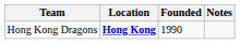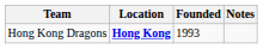 <table class="wikitable">
 <tr>
 <th>Team</th>
 <th>Location</th>
 <th>Founded</th>
 <th>Notes</th>
 </tr>
 <tr>
 <td>Hong Kong Dragons</td>
 <td><strong><a href='#'>Hong Kong</a></strong></td>
-<td>1990</td>
+<td>1993</td>
 <td></td>
 </tr>
 </table>
